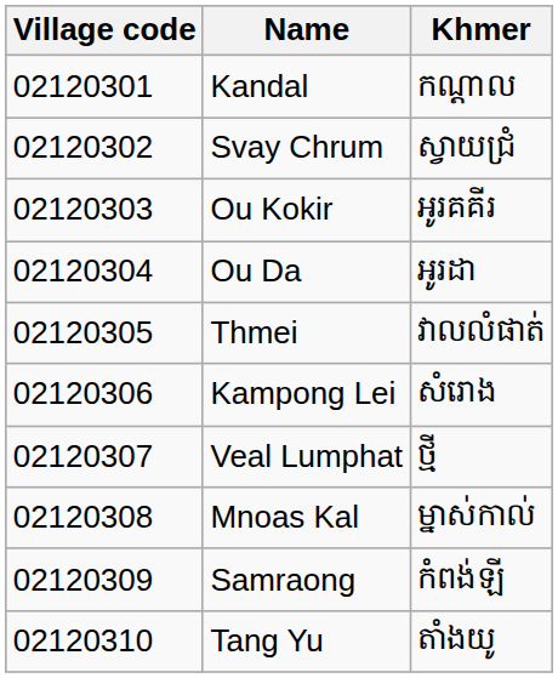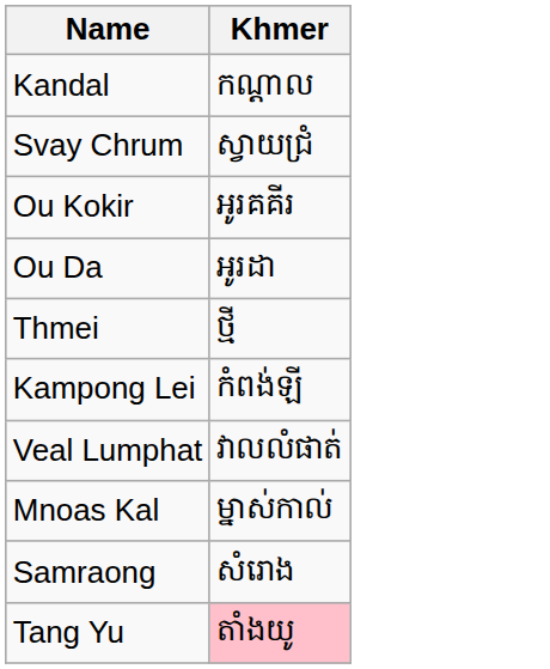 <table class="wikitable">
 <tr>
-<th>Village code</th>
 <th>Name</th>
 <th>Khmer</th>
 </tr>
 <tr>
-<td>02120301</td>
 <td>Kandal</td>
 <td>កណ្តាល</td>
 </tr>
 <tr>
-<td>02120302</td>
 <td>Svay Chrum</td>
 <td>ស្វាយជ្រំ</td>
 </tr>
 <tr>
-<td>02120303</td>
 <td>Ou Kokir</td>
 <td>អូរគគីរ</td>
 </tr>
 <tr>
-<td>02120304</td>
 <td>Ou Da</td>
 <td>អូរដា</td>
 </tr>
 <tr>
-<td>02120305</td>
 <td>Thmei</td>
+<td>ថ្មី</td>
+</tr>
+<tr>
+<td>Kampong Lei</td>
+<td>កំពង់ឡី</td>
+</tr>
+<tr>
+<td>Veal Lumphat</td>
 <td>វាលលំផាត់</td>
 </tr>
 <tr>
-<td>02120306</td>
-<td>Kampong Lei</td>
-<td>សំរោង</td>
-</tr>
-<tr>
-<td>02120307</td>
-<td>Veal Lumphat</td>
-<td>ថ្មី</td>
-</tr>
-<tr>
-<td>02120308</td>
 <td>Mnoas Kal</td>
 <td>ម្នាស់កាល់</td>
 </tr>
 <tr>
-<td>02120309</td>
 <td>Samraong</td>
-<td>កំពង់ឡី</td>
+<td>សំរោង</td>
 </tr>
 <tr>
-<td>02120310</td>
 <td>Tang Yu</td>
-<td>តាំងយូ</td>
+<td style="background: pink;">តាំងយូ</td>
 </tr>
 </table>
